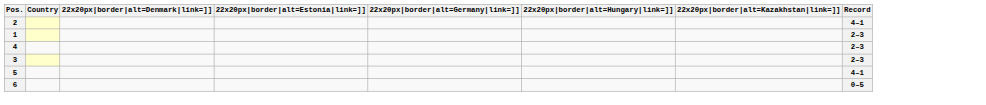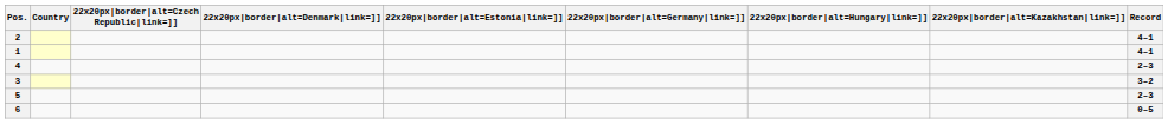 <table class="wikitable sortable nowrap" style="text-align:center; font-size:0.9em;">
 <tr>
 <th>Pos.</th>
 <th>Country</th>
+<th [[Image:>22x20px|border|alt=Czech Republic|link=]]</th>
 <th [[Image:>22x20px|border|alt=Denmark|link=]]</th>
 <th [[Image:>22x20px|border|alt=Estonia|link=]]</th>
 <th [[Image:>22x20px|border|alt=Germany|link=]]</th>
 <th [[Image:>22x20px|border|alt=Hungary|link=]]</th>
 <th [[Image:>22x20px|border|alt=Kazakhstan|link=]]</th>
 <th>Record</th>
 </tr>
 <tr>
 <th>2</th>
 <td style="text-align:left; background:#ffffcc;"></td>
 <td></td>
 <td></td>
 <td></td>
 <td></td>
 <td></td>
+<td></td>
 <th>4–1</th>
 </tr>
 <tr>
 <th>1</th>
 <td style="text-align:left; background:#ffffcc;"></td>
 <td></td>
 <td></td>
 <td></td>
 <td></td>
 <td></td>
-<th>2–3</th>
+<td></td>
+<th>4–1</th>
 </tr>
 <tr>
 <th>4</th>
 <td style="text-align:left;"></td>
+<td></td>
 <td></td>
 <td></td>
 <td></td>
 <td></td>
 <td></td>
 <th>2–3</th>
 </tr>
 <tr>
 <th>3</th>
 <td style="text-align:left; background:#ffffcc;"></td>
 <td></td>
 <td></td>
 <td></td>
 <td></td>
 <td></td>
-<th>2–3</th>
+<td></td>
+<th>3–2</th>
 </tr>
 <tr>
 <th>5</th>
 <td style="text-align:left;"></td>
 <td></td>
 <td></td>
 <td></td>
 <td></td>
 <td></td>
-<th>4–1</th>
+<td></td>
+<th>2–3</th>
 </tr>
 <tr>
 <th>6</th>
 <td style="text-align:left;"></td>
 <td></td>
 <td></td>
 <td></td>
 <td></td>
 <td></td>
+<td></td>
 <th>0–5</th>
 </tr>
 </table>
